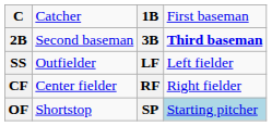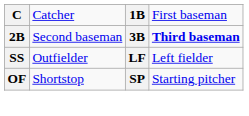 <table class="wikitable">
 <tr>
 <th>C</th>
 <td><a href='#'>Catcher</a></td>
 <th>1B</th>
 <td><a href='#'>First baseman</a></td>
 </tr>
 <tr>
 <th>2B</th>
 <td><a href='#'>Second baseman</a></td>
 <th>3B</th>
 <td><strong><a href='#'>Third baseman</a></strong></td>
 </tr>
 <tr>
 <th>SS</th>
 <td><a href='#'>Outfielder</a></td>
 <th>LF</th>
 <td><a href='#'>Left fielder</a></td>
 </tr>
 <tr>
-<th>CF</th>
-<td><a href='#'>Center fielder</a></td>
-<th>RF</th>
-<td><a href='#'>Right fielder</a></td>
-</tr>
-<tr>
 <th>OF</th>
 <td><a href='#'>Shortstop</a></td>
 <th>SP</th>
-<td style="background: lightblue;"><a href='#'>Starting pitcher</a></td>
+<td><a href='#'>Starting pitcher</a></td>
 </tr>
 </table>
